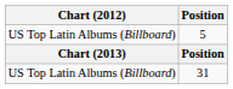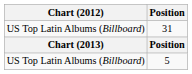 <table class="wikitable plainrowheaders">
 <tr>
 <th>Chart (2012)</th>
 <th>Position</th>
 </tr>
 <tr>
 <td>US Top Latin Albums (<em>Billboard</em>)</td>
-<td style="text-align:center;">5</td>
+<td style="text-align:center;">31</td>
 </tr>
 <tr>
 <th>Chart (2013)</th>
 <th>Position</th>
 </tr>
 <tr>
 <td>US Top Latin Albums (<em>Billboard</em>)</td>
-<td style="text-align:center;">31</td>
+<td style="text-align:center;">5</td>
 </tr>
 </table>
